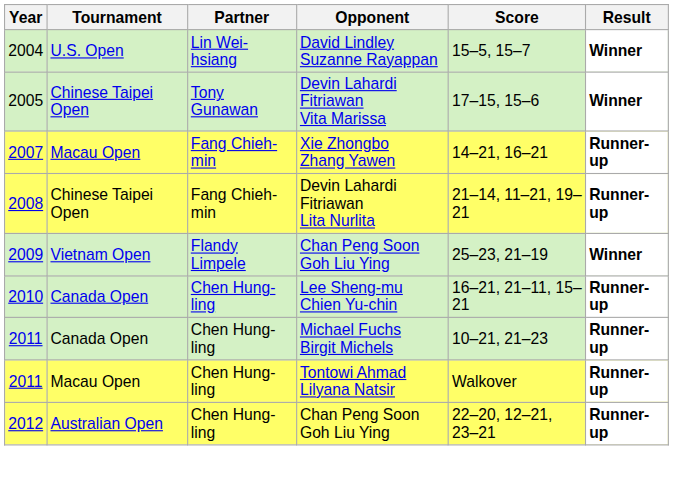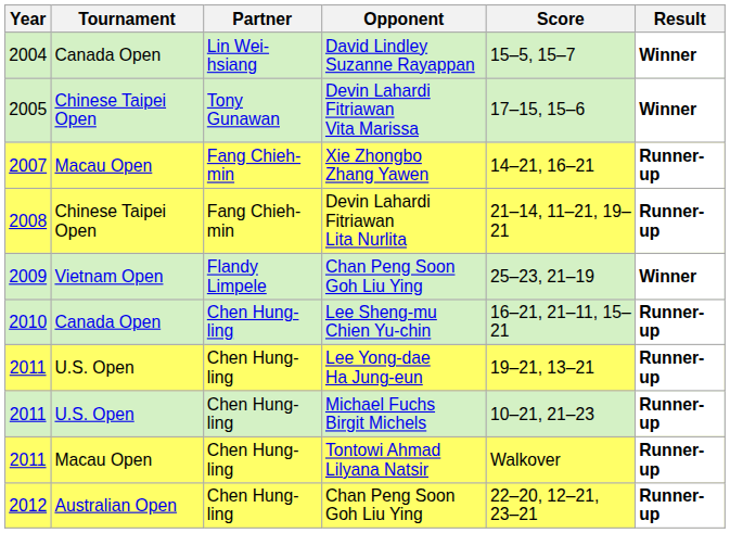 <table class="sortable wikitable" style="font-size: 90%;">
 <tr>
 <th>Year</th>
 <th>Tournament</th>
 <th>Partner</th>
 <th>Opponent</th>
 <th>Score</th>
 <th>Result</th>
 </tr>
 <tr style="background:#D4F1C5">
 <td align="center">2004</td>
-<td align="left"><a href='#'>U.S. Open</a></td>
+<td align="left">Canada Open</td>
 <td align="left"> <a href='#'>Lin Wei-hsiang</a></td>
 <td align="left"> <a href='#'>David Lindley</a> <br>  <a href='#'>Suzanne Rayappan</a></td>
 <td align="left">15–5, 15–7</td>
 <td style="text-align:left; background:white"> <strong>Winner</strong></td>
 </tr>
 <tr style="background:#D4F1C5">
 <td align="center">2005</td>
 <td align="left"><a href='#'>Chinese Taipei Open</a></td>
 <td align="left"> <a href='#'>Tony Gunawan</a></td>
 <td align="left"> <a href='#'>Devin Lahardi Fitriawan</a> <br>  <a href='#'>Vita Marissa</a></td>
 <td align="left">17–15, 15–6</td>
 <td style="text-align:left; background:white"> <strong>Winner</strong></td>
 </tr>
 <tr style="background:#FFFF67">
 <td align="center"><a href='#'>2007</a></td>
 <td align="left"><a href='#'>Macau Open</a></td>
 <td align="left"> <a href='#'>Fang Chieh-min</a></td>
 <td align="left"> <a href='#'>Xie Zhongbo</a> <br>  <a href='#'>Zhang Yawen</a></td>
 <td align="left">14–21, 16–21</td>
 <td style="text-align:left; background:white"> <strong>Runner-up</strong></td>
 </tr>
 <tr style="background:#FFFF67">
 <td align="center"><a href='#'>2008</a></td>
 <td align="left">Chinese Taipei Open</td>
 <td align="left"> Fang Chieh-min</td>
 <td align="left"> Devin Lahardi Fitriawan <br>  <a href='#'>Lita Nurlita</a></td>
 <td align="left">21–14, 11–21, 19–21</td>
 <td style="text-align:left; background:white"> <strong>Runner-up</strong></td>
 </tr>
 <tr style="background:#D4F1C5">
 <td align="center"><a href='#'>2009</a></td>
 <td align="left"><a href='#'>Vietnam Open</a></td>
 <td align="left"> <a href='#'>Flandy Limpele</a></td>
 <td align="left"> <a href='#'>Chan Peng Soon</a> <br>  <a href='#'>Goh Liu Ying</a></td>
 <td align="left">25–23, 21–19</td>
 <td style="text-align:left; background:white"> <strong>Winner</strong></td>
 </tr>
 <tr style="background:#D4F1C5">
 <td align="center"><a href='#'>2010</a></td>
 <td align="left"><a href='#'>Canada Open</a></td>
 <td align="left"> <a href='#'>Chen Hung-ling</a></td>
 <td align="left"> <a href='#'>Lee Sheng-mu</a> <br>  <a href='#'>Chien Yu-chin</a></td>
 <td align="left">16–21, 21–11, 15–21</td>
 <td style="text-align:left; background:white"> <strong>Runner-up</strong></td>
 </tr>
+<tr style="background:#FFFF67">
+<td align="center"><a href='#'>2011</a></td>
+<td align="left">U.S. Open</td>
+<td align="left"> Chen Hung-ling</td>
+<td align="left"> <a href='#'>Lee Yong-dae</a> <br>  <a href='#'>Ha Jung-eun</a></td>
+<td align="left">19–21, 13–21</td>
+<td style="text-align:left; background:white"> <strong>Runner-up</strong></td>
+</tr>
 <tr style="background:#D4F1C5">
 <td align="center"><a href='#'>2011</a></td>
-<td align="left">Canada Open</td>
+<td align="left"><a href='#'>U.S. Open</a></td>
 <td align="left"> Chen Hung-ling</td>
 <td align="left"> <a href='#'>Michael Fuchs</a> <br>  <a href='#'>Birgit Michels</a></td>
 <td align="left">10–21, 21–23</td>
 <td style="text-align:left; background:white"> <strong>Runner-up</strong></td>
 </tr>
 <tr style="background:#FFFF67">
 <td align="center"><a href='#'>2011</a></td>
 <td align="left">Macau Open</td>
 <td align="left"> Chen Hung-ling</td>
 <td align="left"> <a href='#'>Tontowi Ahmad</a> <br>  <a href='#'>Lilyana Natsir</a></td>
 <td align="left">Walkover</td>
 <td style="text-align:left; background:white"> <strong>Runner-up</strong></td>
 </tr>
 <tr style="background:#FFFF67">
 <td align="center"><a href='#'>2012</a></td>
 <td align="left"><a href='#'>Australian Open</a></td>
 <td align="left"> Chen Hung-ling</td>
 <td align="left"> Chan Peng Soon <br>  Goh Liu Ying</td>
 <td align="left">22–20, 12–21, 23–21</td>
 <td style="text-align:left; background:white"> <strong>Runner-up</strong></td>
 </tr>
 </table>
